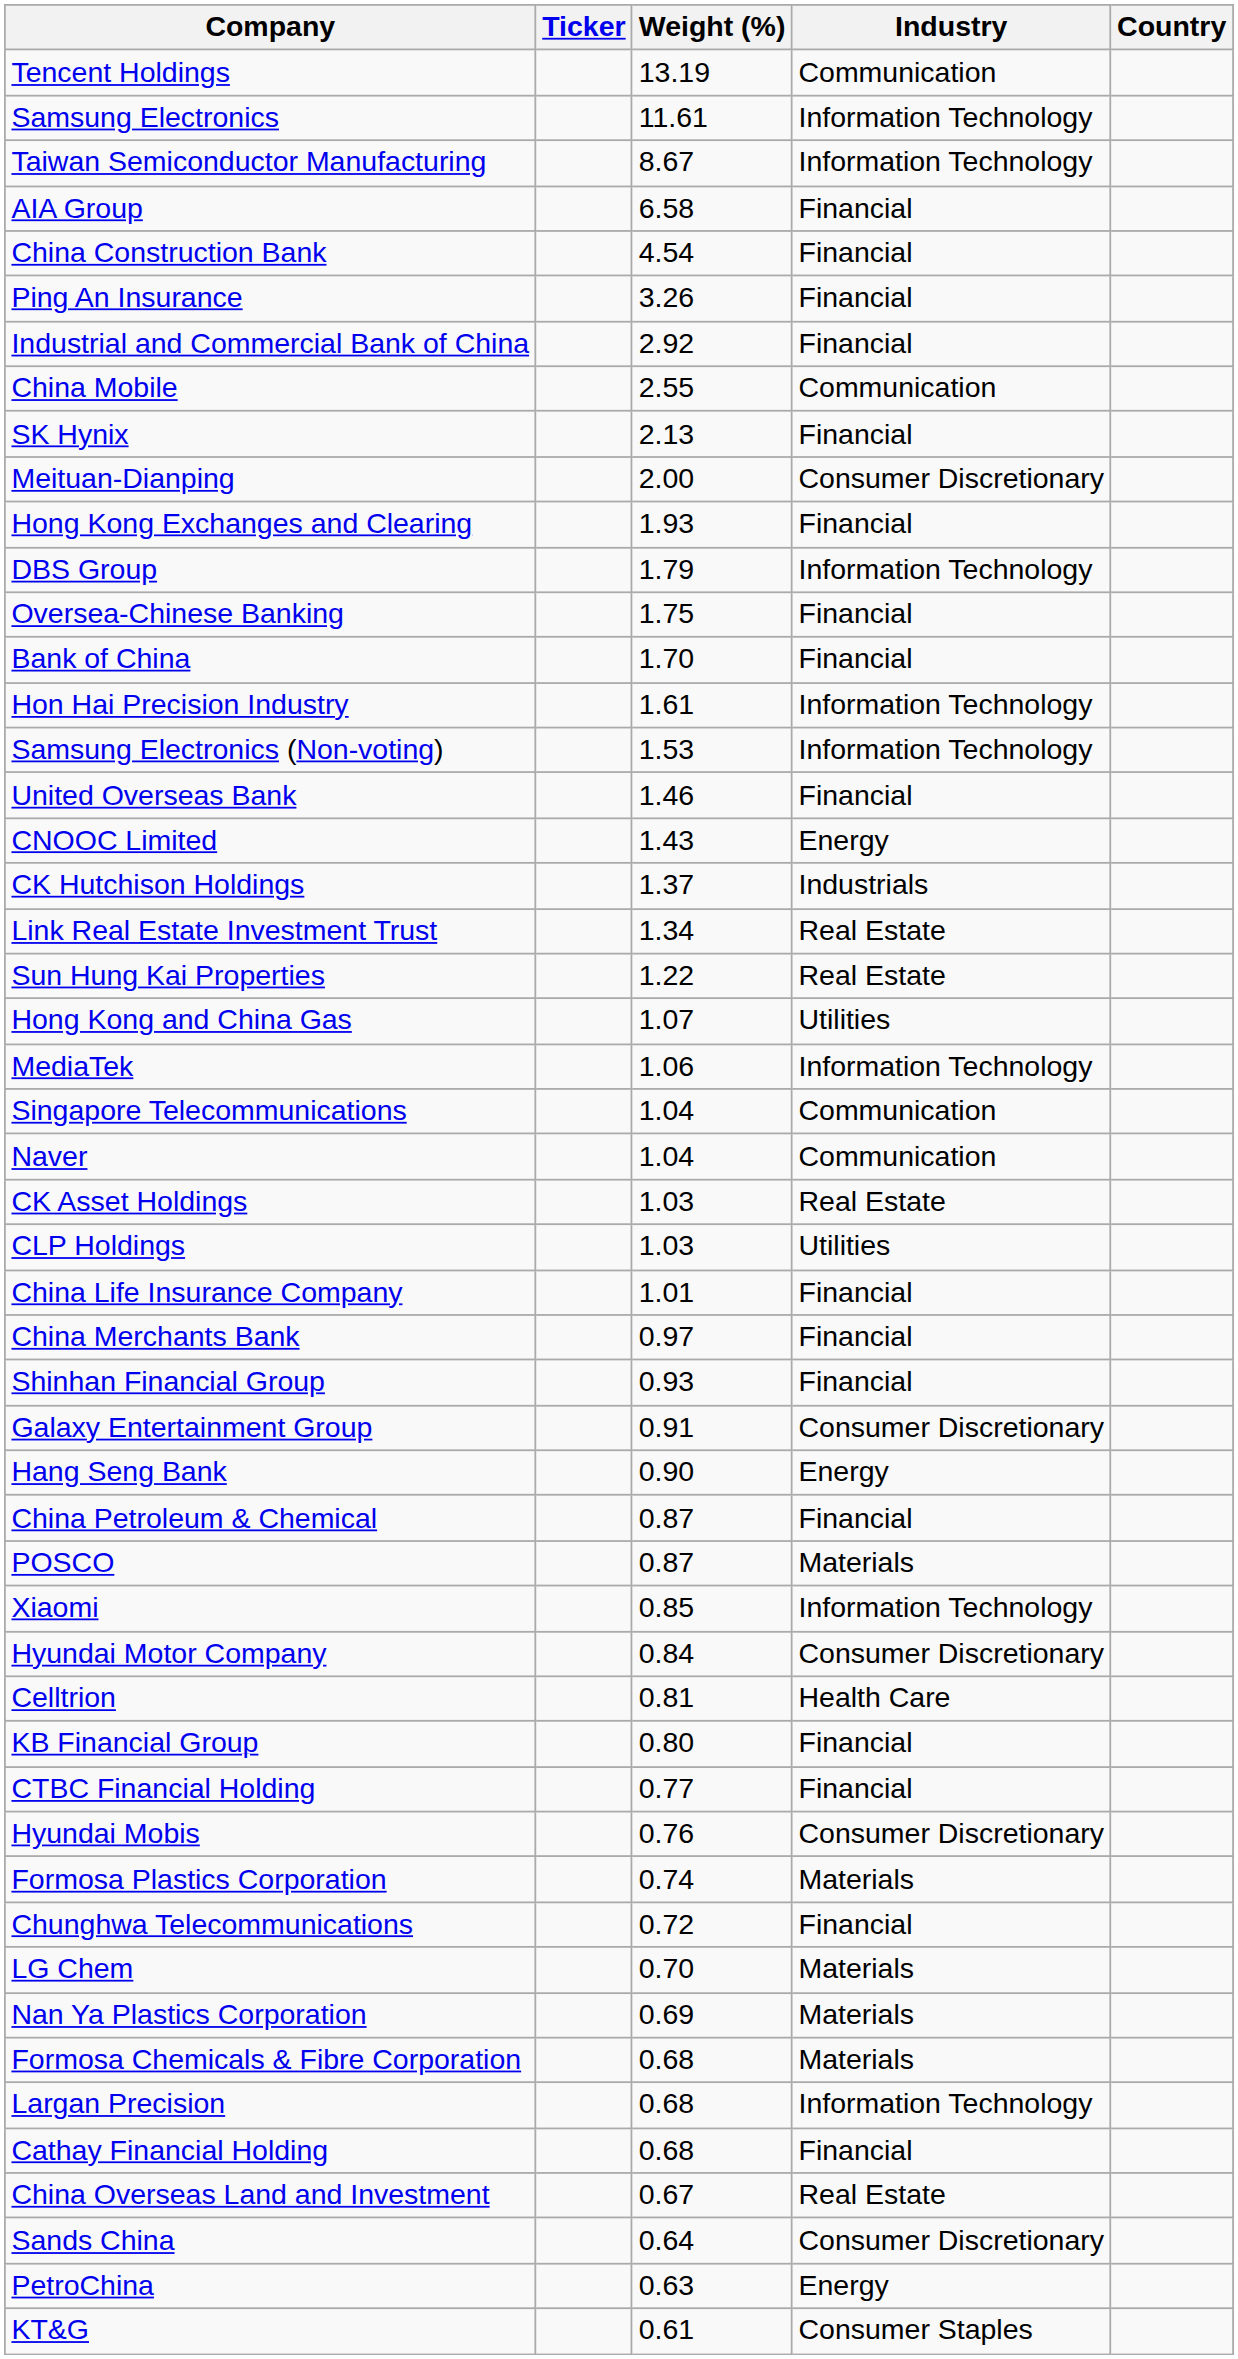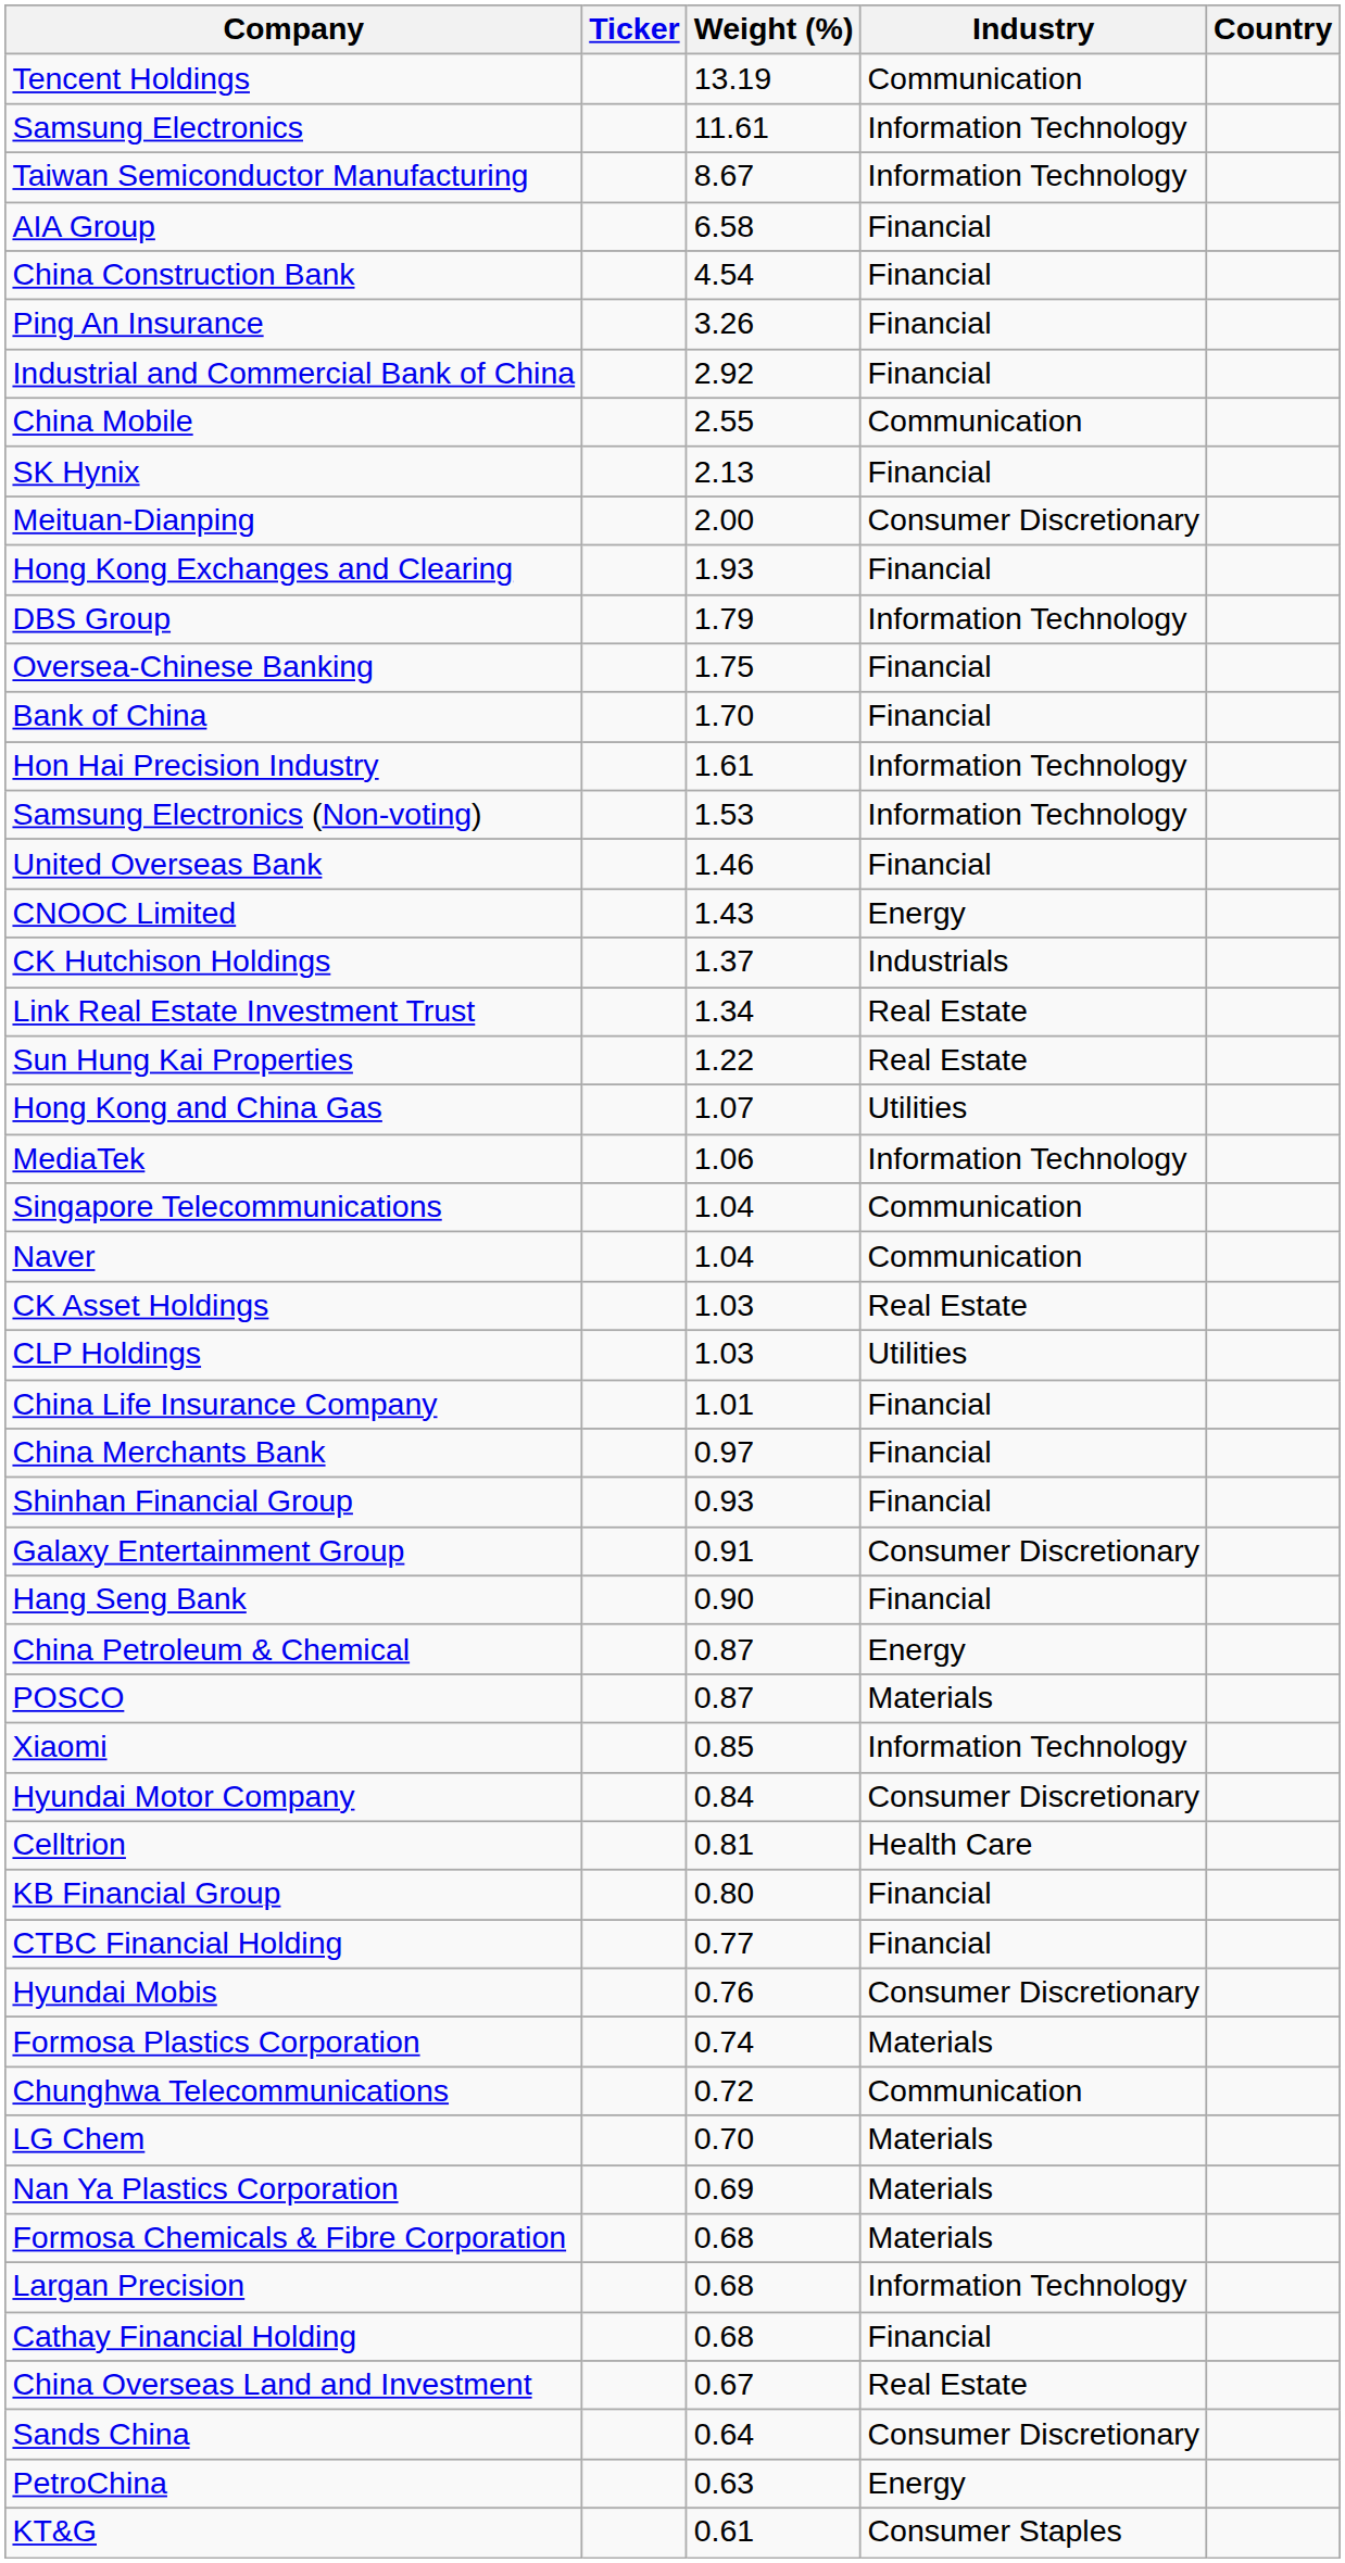 <table class="wikitable sortable">
 <tr>
 <th>Company</th>
 <th><a href='#'>Ticker</a></th>
 <th>Weight (%)</th>
 <th>Industry</th>
 <th>Country</th>
 </tr>
 <tr>
 <td><a href='#'>Tencent Holdings</a></td>
 <td></td>
 <td>13.19</td>
 <td>Communication</td>
 <td></td>
 </tr>
 <tr>
 <td><a href='#'>Samsung Electronics</a></td>
 <td></td>
 <td>11.61</td>
 <td>Information Technology</td>
 <td></td>
 </tr>
 <tr>
 <td><a href='#'>Taiwan Semiconductor Manufacturing</a></td>
 <td></td>
 <td>8.67</td>
 <td>Information Technology</td>
 <td></td>
 </tr>
 <tr>
 <td><a href='#'>AIA Group</a></td>
 <td></td>
 <td>6.58</td>
 <td>Financial</td>
 <td></td>
 </tr>
 <tr>
 <td><a href='#'>China Construction Bank</a></td>
 <td></td>
 <td>4.54</td>
 <td>Financial</td>
 <td></td>
 </tr>
 <tr>
 <td><a href='#'>Ping An Insurance</a></td>
 <td></td>
 <td>3.26</td>
 <td>Financial</td>
 <td></td>
 </tr>
 <tr>
 <td><a href='#'>Industrial and Commercial Bank of China</a></td>
 <td></td>
 <td>2.92</td>
 <td>Financial</td>
 <td></td>
 </tr>
 <tr>
 <td><a href='#'>China Mobile</a></td>
 <td></td>
 <td>2.55</td>
 <td>Communication</td>
 <td></td>
 </tr>
 <tr>
 <td><a href='#'>SK Hynix</a></td>
 <td></td>
 <td>2.13</td>
 <td>Financial</td>
 <td></td>
 </tr>
 <tr>
 <td><a href='#'>Meituan-Dianping</a></td>
 <td></td>
 <td>2.00</td>
 <td>Consumer Discretionary</td>
 <td></td>
 </tr>
 <tr>
 <td><a href='#'>Hong Kong Exchanges and Clearing</a></td>
 <td></td>
 <td>1.93</td>
 <td>Financial</td>
 <td></td>
 </tr>
 <tr>
 <td><a href='#'>DBS Group</a></td>
 <td></td>
 <td>1.79</td>
 <td>Information Technology</td>
 <td></td>
 </tr>
 <tr>
 <td><a href='#'>Oversea-Chinese Banking</a></td>
 <td></td>
 <td>1.75</td>
 <td>Financial</td>
 <td></td>
 </tr>
 <tr>
 <td><a href='#'>Bank of China</a></td>
 <td></td>
 <td>1.70</td>
 <td>Financial</td>
 <td></td>
 </tr>
 <tr>
 <td><a href='#'>Hon Hai Precision Industry</a></td>
 <td></td>
 <td>1.61</td>
 <td>Information Technology</td>
 <td></td>
 </tr>
 <tr>
 <td><a href='#'>Samsung Electronics</a> (<a href='#'>Non-voting</a>)</td>
 <td></td>
 <td>1.53</td>
 <td>Information Technology</td>
 <td></td>
 </tr>
 <tr>
 <td><a href='#'>United Overseas Bank</a></td>
 <td></td>
 <td>1.46</td>
 <td>Financial</td>
 <td></td>
 </tr>
 <tr>
 <td><a href='#'>CNOOC Limited</a></td>
 <td></td>
 <td>1.43</td>
 <td>Energy</td>
 <td></td>
 </tr>
 <tr>
 <td><a href='#'>CK Hutchison Holdings</a></td>
 <td></td>
 <td>1.37</td>
 <td>Industrials</td>
 <td></td>
 </tr>
 <tr>
 <td><a href='#'>Link Real Estate Investment Trust</a></td>
 <td></td>
 <td>1.34</td>
 <td>Real Estate</td>
 <td></td>
 </tr>
 <tr>
 <td><a href='#'>Sun Hung Kai Properties</a></td>
 <td></td>
 <td>1.22</td>
 <td>Real Estate</td>
 <td></td>
 </tr>
 <tr>
 <td><a href='#'>Hong Kong and China Gas</a></td>
 <td></td>
 <td>1.07</td>
 <td>Utilities</td>
 <td></td>
 </tr>
 <tr>
 <td><a href='#'>MediaTek</a></td>
 <td></td>
 <td>1.06</td>
 <td>Information Technology</td>
 <td></td>
 </tr>
 <tr>
 <td><a href='#'>Singapore Telecommunications</a></td>
 <td></td>
 <td>1.04</td>
 <td>Communication</td>
 <td></td>
 </tr>
 <tr>
 <td><a href='#'>Naver</a></td>
 <td></td>
 <td>1.04</td>
 <td>Communication</td>
 <td></td>
 </tr>
 <tr>
 <td><a href='#'>CK Asset Holdings</a></td>
 <td></td>
 <td>1.03</td>
 <td>Real Estate</td>
 <td></td>
 </tr>
 <tr>
 <td><a href='#'>CLP Holdings</a></td>
 <td></td>
 <td>1.03</td>
 <td>Utilities</td>
 <td></td>
 </tr>
 <tr>
 <td><a href='#'>China Life Insurance Company</a></td>
 <td></td>
 <td>1.01</td>
 <td>Financial</td>
 <td></td>
 </tr>
 <tr>
 <td><a href='#'>China Merchants Bank</a></td>
 <td></td>
 <td>0.97</td>
 <td>Financial</td>
 <td></td>
 </tr>
 <tr>
 <td><a href='#'>Shinhan Financial Group</a></td>
 <td></td>
 <td>0.93</td>
 <td>Financial</td>
 <td></td>
 </tr>
 <tr>
 <td><a href='#'>Galaxy Entertainment Group</a></td>
 <td></td>
 <td>0.91</td>
 <td>Consumer Discretionary</td>
 <td></td>
 </tr>
 <tr>
 <td><a href='#'>Hang Seng Bank</a></td>
 <td></td>
 <td>0.90</td>
-<td>Energy</td>
+<td>Financial</td>
 <td></td>
 </tr>
 <tr>
 <td><a href='#'>China Petroleum & Chemical</a></td>
 <td></td>
 <td>0.87</td>
-<td>Financial</td>
+<td>Energy</td>
 <td></td>
 </tr>
 <tr>
 <td><a href='#'>POSCO</a></td>
 <td></td>
 <td>0.87</td>
 <td>Materials</td>
 <td></td>
 </tr>
 <tr>
 <td><a href='#'>Xiaomi</a></td>
 <td></td>
 <td>0.85</td>
 <td>Information Technology</td>
 <td></td>
 </tr>
 <tr>
 <td><a href='#'>Hyundai Motor Company</a></td>
 <td></td>
 <td>0.84</td>
 <td>Consumer Discretionary</td>
 <td></td>
 </tr>
 <tr>
 <td><a href='#'>Celltrion</a></td>
 <td></td>
 <td>0.81</td>
 <td>Health Care</td>
 <td></td>
 </tr>
 <tr>
 <td><a href='#'>KB Financial Group</a></td>
 <td></td>
 <td>0.80</td>
 <td>Financial</td>
 <td></td>
 </tr>
 <tr>
 <td><a href='#'>CTBC Financial Holding</a></td>
 <td></td>
 <td>0.77</td>
 <td>Financial</td>
 <td></td>
 </tr>
 <tr>
 <td><a href='#'>Hyundai Mobis</a></td>
 <td></td>
 <td>0.76</td>
 <td>Consumer Discretionary</td>
 <td></td>
 </tr>
 <tr>
 <td><a href='#'>Formosa Plastics Corporation</a></td>
 <td></td>
 <td>0.74</td>
 <td>Materials</td>
 <td></td>
 </tr>
 <tr>
 <td><a href='#'>Chunghwa Telecommunications</a></td>
 <td></td>
 <td>0.72</td>
-<td>Financial</td>
+<td>Communication</td>
 <td></td>
 </tr>
 <tr>
 <td><a href='#'>LG Chem</a></td>
 <td></td>
 <td>0.70</td>
 <td>Materials</td>
 <td></td>
 </tr>
 <tr>
 <td><a href='#'>Nan Ya Plastics Corporation</a></td>
 <td></td>
 <td>0.69</td>
 <td>Materials</td>
 <td></td>
 </tr>
 <tr>
 <td><a href='#'>Formosa Chemicals & Fibre Corporation</a></td>
 <td></td>
 <td>0.68</td>
 <td>Materials</td>
 <td></td>
 </tr>
 <tr>
 <td><a href='#'>Largan Precision</a></td>
 <td></td>
 <td>0.68</td>
 <td>Information Technology</td>
 <td></td>
 </tr>
 <tr>
 <td><a href='#'>Cathay Financial Holding</a></td>
 <td></td>
 <td>0.68</td>
 <td>Financial</td>
 <td></td>
 </tr>
 <tr>
 <td><a href='#'>China Overseas Land and Investment</a></td>
 <td></td>
 <td>0.67</td>
 <td>Real Estate</td>
 <td></td>
 </tr>
 <tr>
 <td><a href='#'>Sands China</a></td>
 <td></td>
 <td>0.64</td>
 <td>Consumer Discretionary</td>
 <td></td>
 </tr>
 <tr>
 <td><a href='#'>PetroChina</a></td>
 <td></td>
 <td>0.63</td>
 <td>Energy</td>
 <td></td>
 </tr>
 <tr>
 <td><a href='#'>KT&G</a></td>
 <td></td>
 <td>0.61</td>
 <td>Consumer Staples</td>
 <td></td>
 </tr>
 </table>
